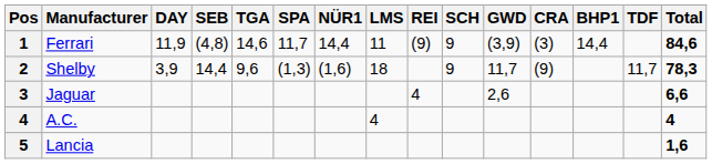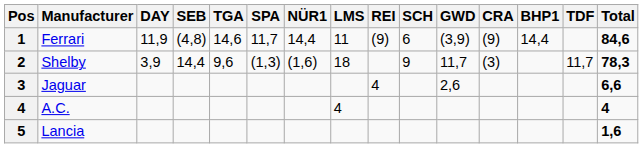 <table class="wikitable" style="font-size: 90%;">
 <tr>
 <th>Pos</th>
 <th>Manufacturer</th>
 <th> DAY</th>
 <th> SEB</th>
 <th> TGA</th>
 <th> SPA</th>
 <th> NÜR1</th>
 <th> LMS</th>
 <th> REI</th>
 <th> SCH</th>
 <th> GWD</th>
 <th> CRA</th>
 <th> BHP1</th>
 <th> TDF</th>
 <th>Total</th>
 </tr>
 <tr>
 <th>1</th>
 <td><a href='#'>Ferrari</a></td>
 <td>11,9</td>
 <td>(4,8)</td>
 <td>14,6</td>
 <td>11,7</td>
 <td>14,4</td>
 <td>11</td>
 <td>(9)</td>
-<td>9</td>
+<td>6</td>
 <td>(3,9)</td>
-<td>(3)</td>
+<td>(9)</td>
 <td>14,4</td>
 <td></td>
 <td><strong>84,6</strong></td>
 </tr>
 <tr>
 <th>2</th>
 <td><a href='#'>Shelby</a></td>
 <td>3,9</td>
 <td>14,4</td>
 <td>9,6</td>
 <td>(1,3)</td>
 <td>(1,6)</td>
 <td>18</td>
 <td></td>
 <td>9</td>
 <td>11,7</td>
-<td>(9)</td>
+<td>(3)</td>
 <td></td>
 <td>11,7</td>
 <td><strong>78,3</strong></td>
 </tr>
 <tr>
 <th>3</th>
 <td><a href='#'>Jaguar</a></td>
 <td></td>
 <td></td>
 <td></td>
 <td></td>
 <td></td>
 <td></td>
 <td>4</td>
 <td></td>
 <td>2,6</td>
 <td></td>
 <td></td>
 <td></td>
 <td><strong>6,6</strong></td>
 </tr>
 <tr>
 <th>4</th>
 <td><a href='#'>A.C.</a></td>
 <td></td>
 <td></td>
 <td></td>
 <td></td>
 <td></td>
 <td>4</td>
 <td></td>
 <td></td>
 <td></td>
 <td></td>
 <td></td>
 <td></td>
 <td><strong>4</strong></td>
 </tr>
 <tr>
 <th>5</th>
 <td><a href='#'>Lancia</a></td>
 <td></td>
 <td></td>
 <td></td>
 <td></td>
 <td></td>
 <td></td>
 <td></td>
 <td></td>
 <td></td>
 <td></td>
 <td></td>
 <td></td>
 <td><strong>1,6</strong></td>
 </tr>
 </table>
